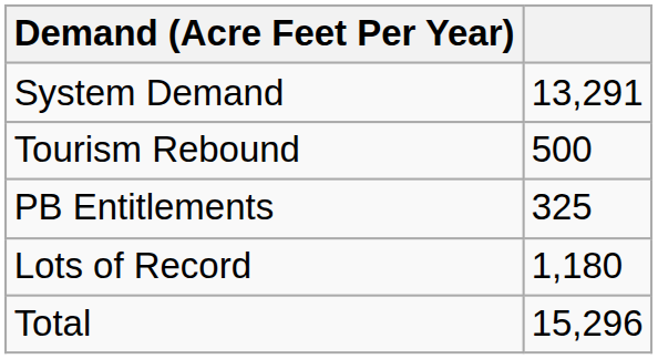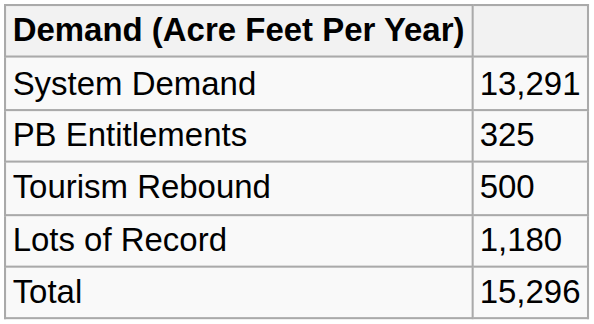 <table class="wikitable">
 <tr>
 <th>Demand (Acre Feet Per Year)</th>
 <th></th>
 </tr>
 <tr>
 <td>System Demand</td>
 <td>13,291</td>
 </tr>
 <tr>
+<td>PB Entitlements</td>
+<td>325</td>
+</tr>
+<tr>
 <td>Tourism Rebound</td>
 <td>500</td>
-</tr>
-<tr>
-<td>PB Entitlements</td>
-<td>325</td>
 </tr>
 <tr>
 <td>Lots of Record</td>
 <td>1,180</td>
 </tr>
 <tr>
 <td>Total</td>
 <td>15,296</td>
 </tr>
 </table>
